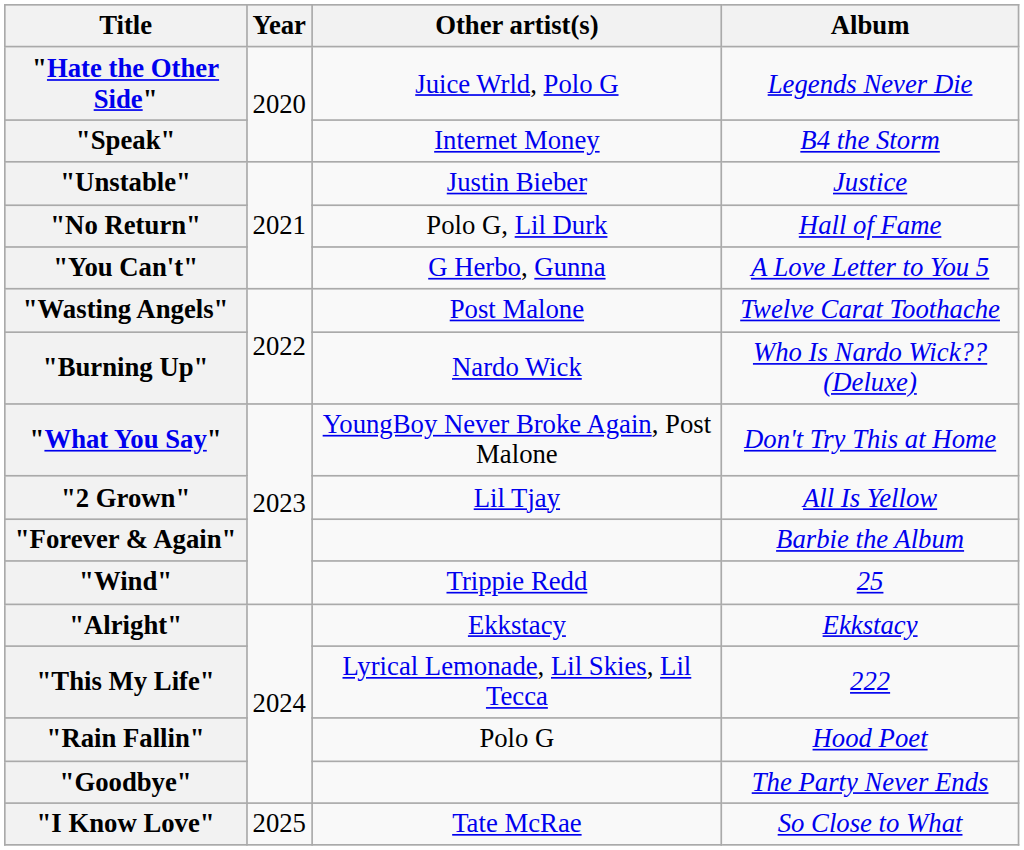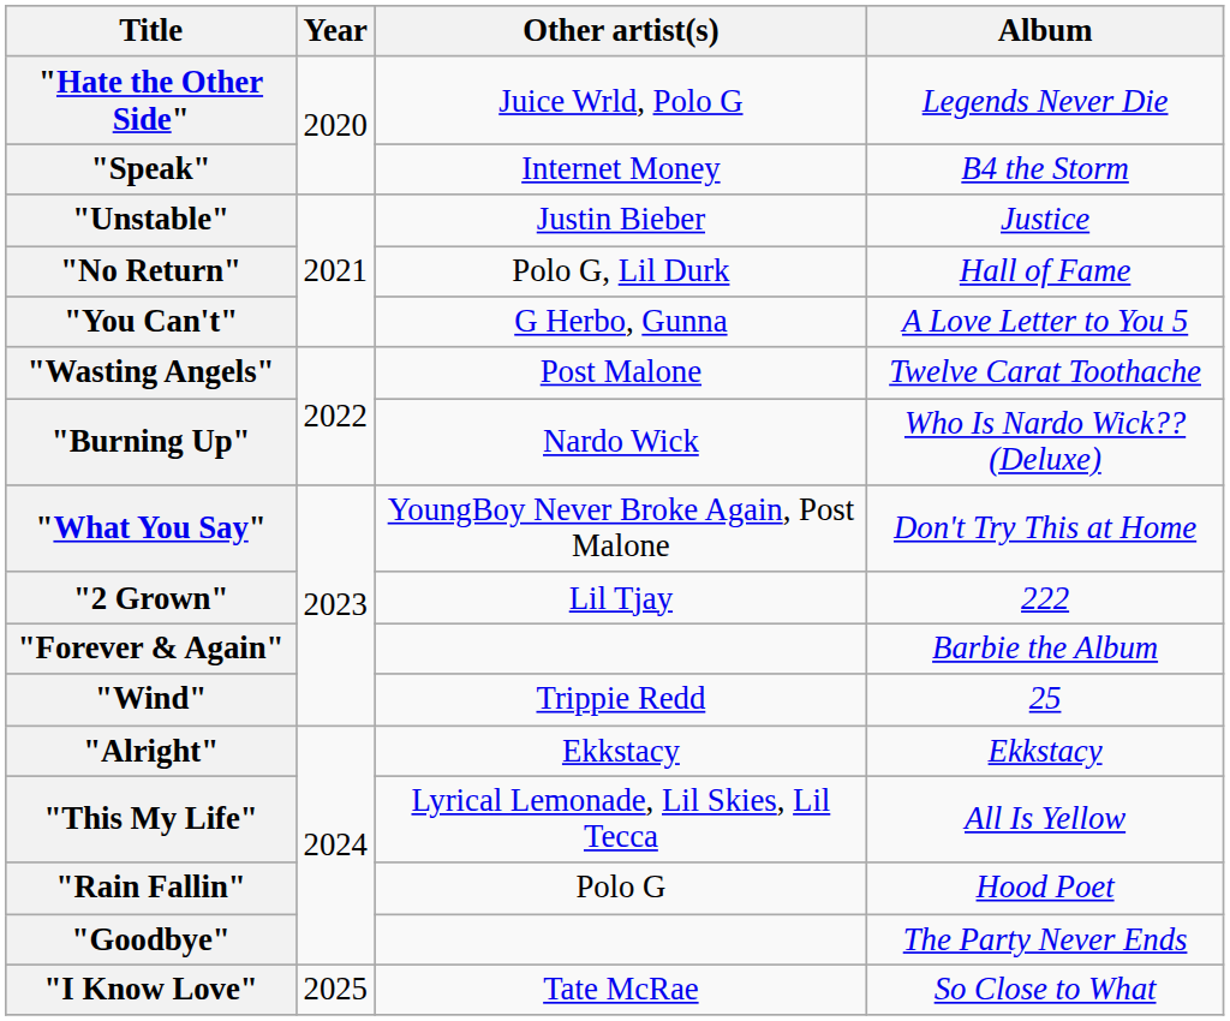 <table class="wikitable plainrowheaders" style="text-align:center;">
 <tr>
 <th scope="col">Title</th>
 <th scope="col">Year</th>
 <th scope="col">Other artist(s)</th>
 <th scope="col">Album</th>
 </tr>
 <tr>
 <th scope="row">"<a href='#'>Hate the Other Side</a>"</th>
 <td rowspan="2">2020</td>
 <td><a href='#'>Juice Wrld</a>, <a href='#'>Polo G</a></td>
 <td><em><a href='#'>Legends Never Die</a></em></td>
 </tr>
 <tr>
 <th scope="row">"Speak"</th>
 <td><a href='#'>Internet Money</a></td>
 <td><em><a href='#'>B4 the Storm</a></em></td>
 </tr>
 <tr>
 <th scope="row">"Unstable"</th>
 <td rowspan="3">2021</td>
 <td><a href='#'>Justin Bieber</a></td>
 <td><em><a href='#'>Justice</a></em></td>
 </tr>
 <tr>
 <th scope="row">"No Return"</th>
 <td>Polo G, <a href='#'>Lil Durk</a></td>
 <td><em><a href='#'>Hall of Fame</a></em></td>
 </tr>
 <tr>
 <th scope="row">"You Can't"</th>
 <td><a href='#'>G Herbo</a>, <a href='#'>Gunna</a></td>
 <td><em><a href='#'>A Love Letter to You 5</a></em></td>
 </tr>
 <tr>
 <th scope="row">"Wasting Angels"</th>
 <td rowspan="2">2022</td>
 <td><a href='#'>Post Malone</a></td>
 <td><em><a href='#'>Twelve Carat Toothache</a></em></td>
 </tr>
 <tr>
 <th scope="row">"Burning Up"</th>
 <td><a href='#'>Nardo Wick</a></td>
 <td><em><a href='#'>Who Is Nardo Wick?? (Deluxe)</a></em></td>
 </tr>
 <tr>
 <th scope="row">"<a href='#'>What You Say</a>"</th>
 <td rowspan="4">2023</td>
 <td><a href='#'>YoungBoy Never Broke Again</a>, Post Malone</td>
 <td><em><a href='#'>Don't Try This at Home</a></em></td>
 </tr>
 <tr>
 <th scope="row">"2 Grown"</th>
 <td><a href='#'>Lil Tjay</a></td>
-<td><em><a href='#'>All Is Yellow</a></em></td>
+<td><em><a href='#'>222</a></em></td>
 </tr>
 <tr>
 <th scope="row">"Forever & Again"</th>
 <td></td>
 <td><em><a href='#'>Barbie the Album</a></em></td>
 </tr>
 <tr>
 <th scope="row">"Wind"</th>
 <td><a href='#'>Trippie Redd</a></td>
 <td><em><a href='#'>25</a></em></td>
 </tr>
 <tr>
 <th scope="row">"Alright"</th>
 <td rowspan="4">2024</td>
 <td><a href='#'>Ekkstacy</a></td>
 <td><em><a href='#'>Ekkstacy</a></em></td>
 </tr>
 <tr>
 <th scope="row">"This My Life"</th>
 <td><a href='#'>Lyrical Lemonade</a>, <a href='#'>Lil Skies</a>, <a href='#'>Lil Tecca</a></td>
-<td><em><a href='#'>222</a></em></td>
+<td><em><a href='#'>All Is Yellow</a></em></td>
 </tr>
 <tr>
 <th scope="row">"Rain Fallin"</th>
 <td>Polo G</td>
 <td><em><a href='#'>Hood Poet</a></em></td>
 </tr>
 <tr>
 <th scope="row">"Goodbye"</th>
 <td></td>
 <td><em><a href='#'>The Party Never Ends</a></em></td>
 </tr>
 <tr>
 <th scope="row">"I Know Love"</th>
 <td>2025</td>
 <td><a href='#'>Tate McRae</a></td>
 <td><em><a href='#'>So Close to What</a></em></td>
 </tr>
 </table>
